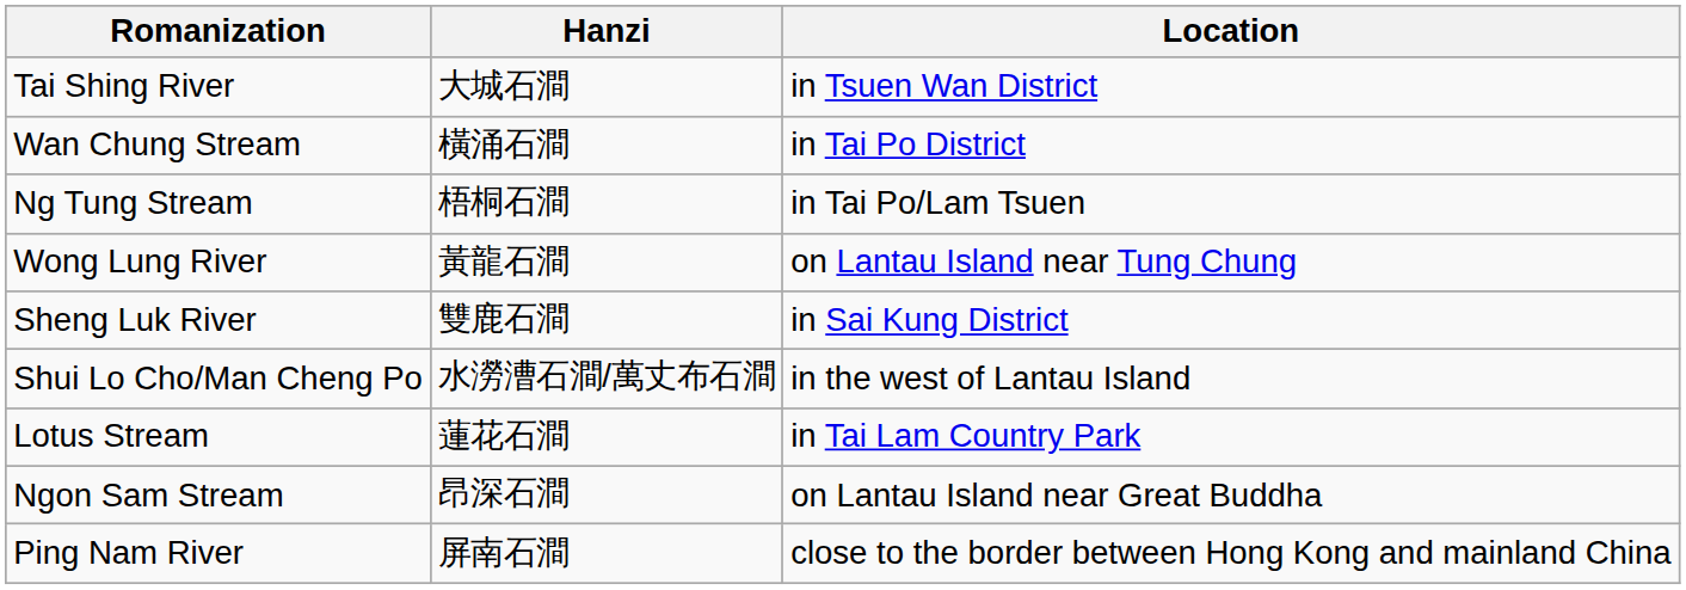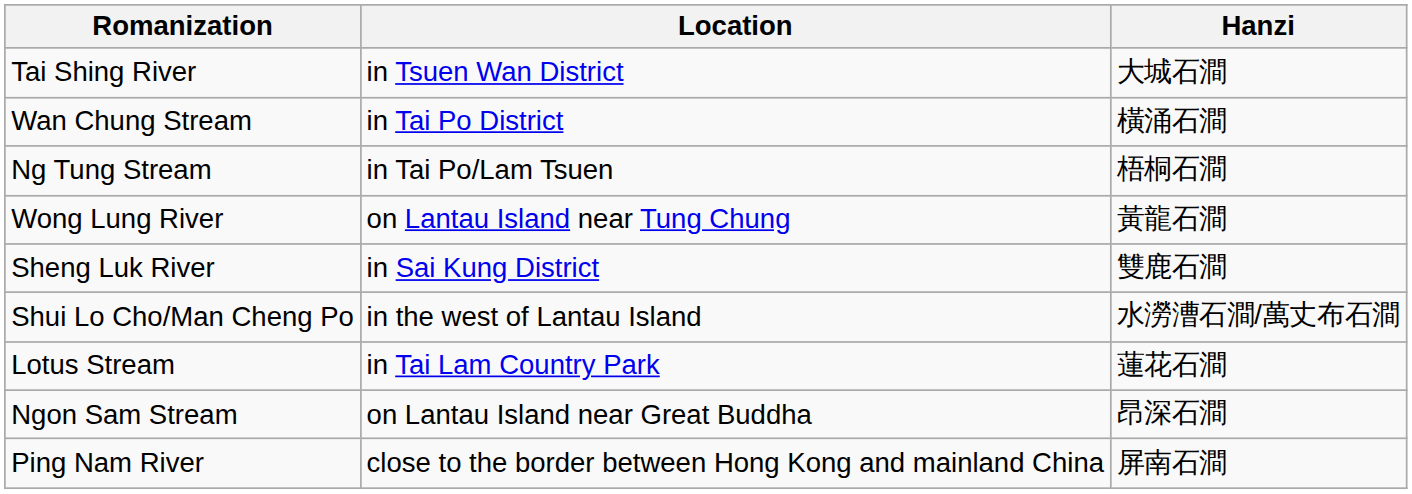 <table class="wikitable" border="1">
 <tr>
 <th>Romanization</th>
+<th>Location</th>
 <th>Hanzi</th>
-<th>Location</th>
 </tr>
 <tr>
 <td>Tai Shing River</td>
+<td>in <a href='#'>Tsuen Wan District</a></td>
 <td>大城石澗</td>
-<td>in <a href='#'>Tsuen Wan District</a></td>
 </tr>
 <tr>
 <td>Wan Chung Stream</td>
+<td>in <a href='#'>Tai Po District</a></td>
 <td>橫涌石澗</td>
-<td>in <a href='#'>Tai Po District</a></td>
 </tr>
 <tr>
 <td>Ng Tung Stream</td>
+<td>in Tai Po/Lam Tsuen</td>
 <td>梧桐石澗</td>
-<td>in Tai Po/Lam Tsuen</td>
 </tr>
 <tr>
 <td>Wong Lung River</td>
+<td>on <a href='#'>Lantau Island</a> near <a href='#'>Tung Chung</a></td>
 <td>黃龍石澗</td>
-<td>on <a href='#'>Lantau Island</a> near <a href='#'>Tung Chung</a></td>
 </tr>
 <tr>
 <td>Sheng Luk River</td>
+<td>in <a href='#'>Sai Kung District</a></td>
 <td>雙鹿石澗</td>
-<td>in <a href='#'>Sai Kung District</a></td>
 </tr>
 <tr>
 <td>Shui Lo Cho/Man Cheng Po</td>
+<td>in the west of Lantau Island</td>
 <td>水澇漕石澗/萬丈布石澗</td>
-<td>in the west of Lantau Island</td>
 </tr>
 <tr>
 <td>Lotus Stream</td>
+<td>in <a href='#'>Tai Lam Country Park</a></td>
 <td>蓮花石澗</td>
-<td>in <a href='#'>Tai Lam Country Park</a></td>
 </tr>
 <tr>
 <td>Ngon Sam Stream</td>
+<td>on Lantau Island near Great Buddha</td>
 <td>昂深石澗</td>
-<td>on Lantau Island near Great Buddha</td>
 </tr>
 <tr>
 <td>Ping Nam River</td>
+<td>close to the border between Hong Kong and mainland China</td>
 <td>屏南石澗</td>
-<td>close to the border between Hong Kong and mainland China</td>
 </tr>
 </table>
